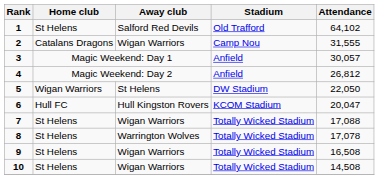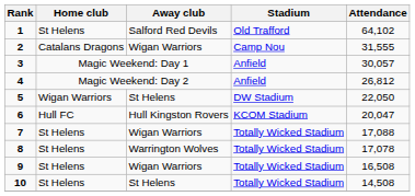 <table class="wikitable" style="text-align:center">
 <tr>
 <th>Rank</th>
 <th>Home club</th>
 <th>Away club</th>
 <th>Stadium</th>
 <th>Attendance</th>
 </tr>
 <tr>
 <td><strong>1</strong></td>
 <td align="left"> St Helens</td>
 <td align="left"> Salford Red Devils</td>
 <td align="left"><a href='#'>Old Trafford</a></td>
 <td>64,102</td>
 </tr>
 <tr>
 <td><strong>2</strong></td>
 <td align="left"> Catalans Dragons</td>
 <td align="left"> Wigan Warriors</td>
 <td align="left"><a href='#'>Camp Nou</a></td>
 <td>31,555</td>
 </tr>
 <tr>
 <td><strong>3</strong></td>
 <td align="center" colspan=2>Magic Weekend: Day 1</td>
 <td align="left"><a href='#'>Anfield</a></td>
 <td>30,057</td>
 </tr>
 <tr>
 <td><strong>4</strong></td>
 <td align="center" colspan=2>Magic Weekend: Day 2</td>
 <td align="left"><a href='#'>Anfield</a></td>
 <td>26,812</td>
 </tr>
 <tr>
 <td><strong>5</strong></td>
 <td align="left"> Wigan Warriors</td>
 <td align="left"> St Helens</td>
 <td align="left"><a href='#'>DW Stadium</a></td>
 <td>22,050</td>
 </tr>
 <tr>
 <td><strong>6</strong></td>
 <td align="left"> Hull FC</td>
 <td align="left"> Hull Kingston Rovers</td>
 <td align="left"><a href='#'>KCOM Stadium</a></td>
 <td>20,047</td>
 </tr>
 <tr>
 <td><strong>7</strong></td>
 <td align="left"> St Helens</td>
 <td align="left"> Wigan Warriors</td>
 <td align="left"><a href='#'>Totally Wicked Stadium</a></td>
 <td>17,088</td>
 </tr>
 <tr>
 <td><strong>8</strong></td>
 <td align="left"> St Helens</td>
 <td align="left"> Warrington Wolves</td>
 <td align="left"><a href='#'>Totally Wicked Stadium</a></td>
 <td>17,078</td>
 </tr>
 <tr>
 <td><strong>9</strong></td>
 <td align="left"> St Helens</td>
 <td align="left"> Wigan Warriors</td>
 <td align="left"><a href='#'>Totally Wicked Stadium</a></td>
 <td>16,508</td>
 </tr>
 <tr>
 <td><strong>10</strong></td>
 <td align="left"> St Helens</td>
-<td align="left"> Wigan Warriors</td>
+<td align="left"> St Helens</td>
 <td align="left"><a href='#'>Totally Wicked Stadium</a></td>
 <td>14,508</td>
 </tr>
 <tr>
 </tr>
 </table>
